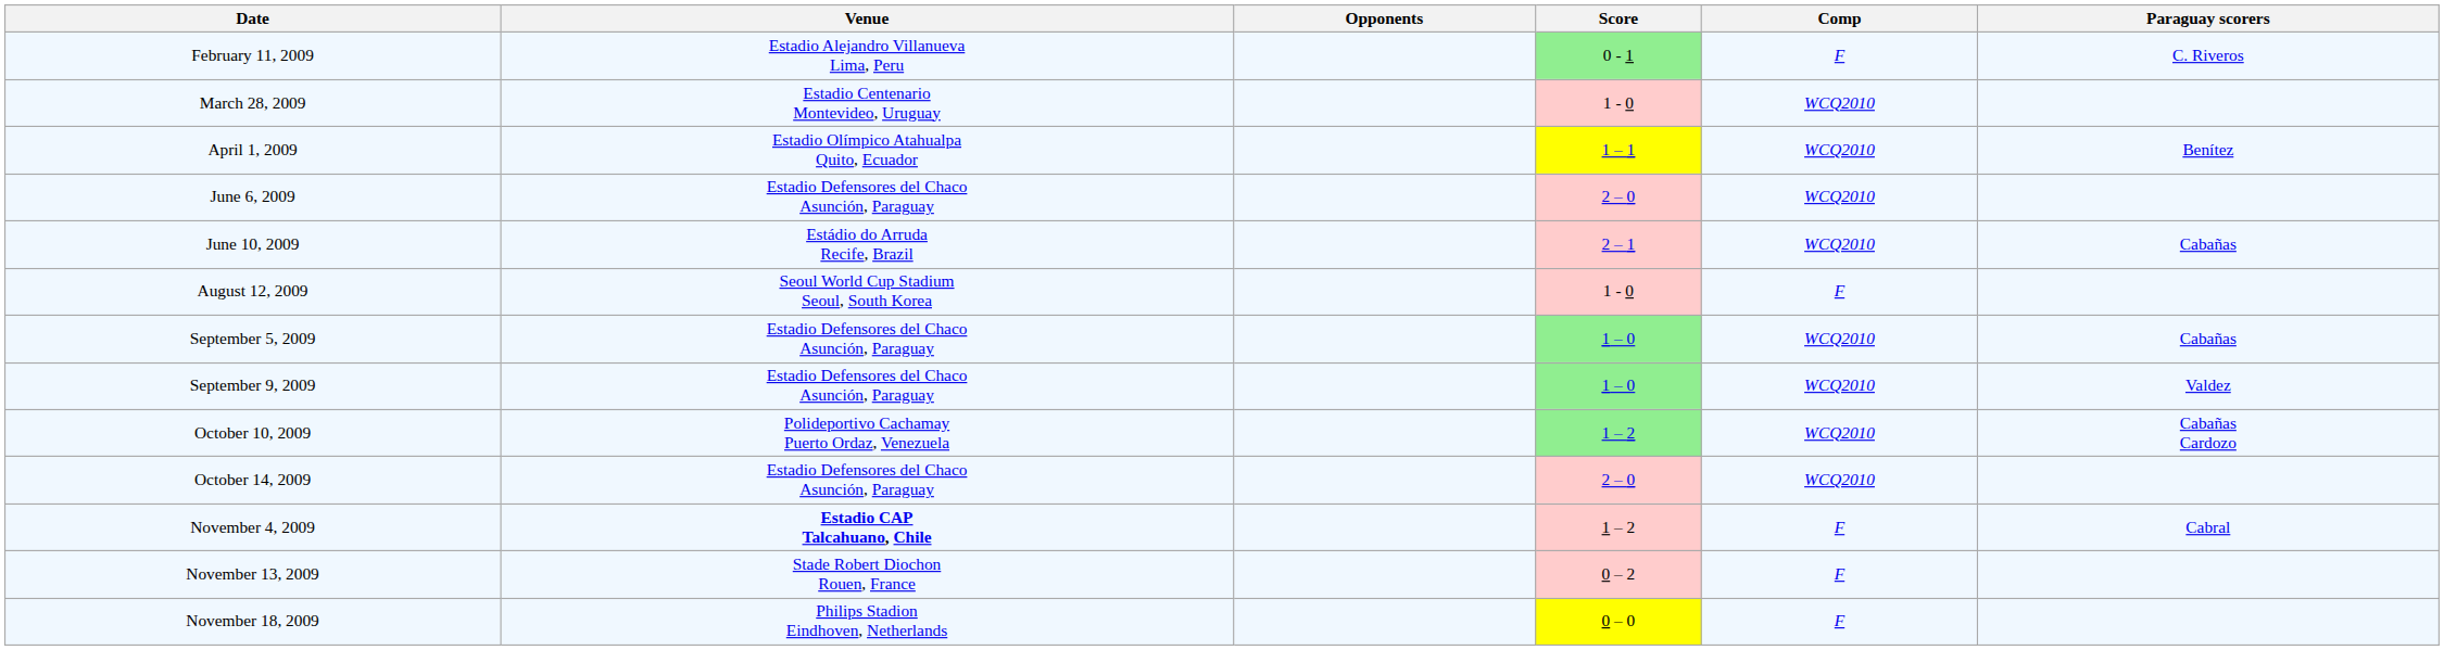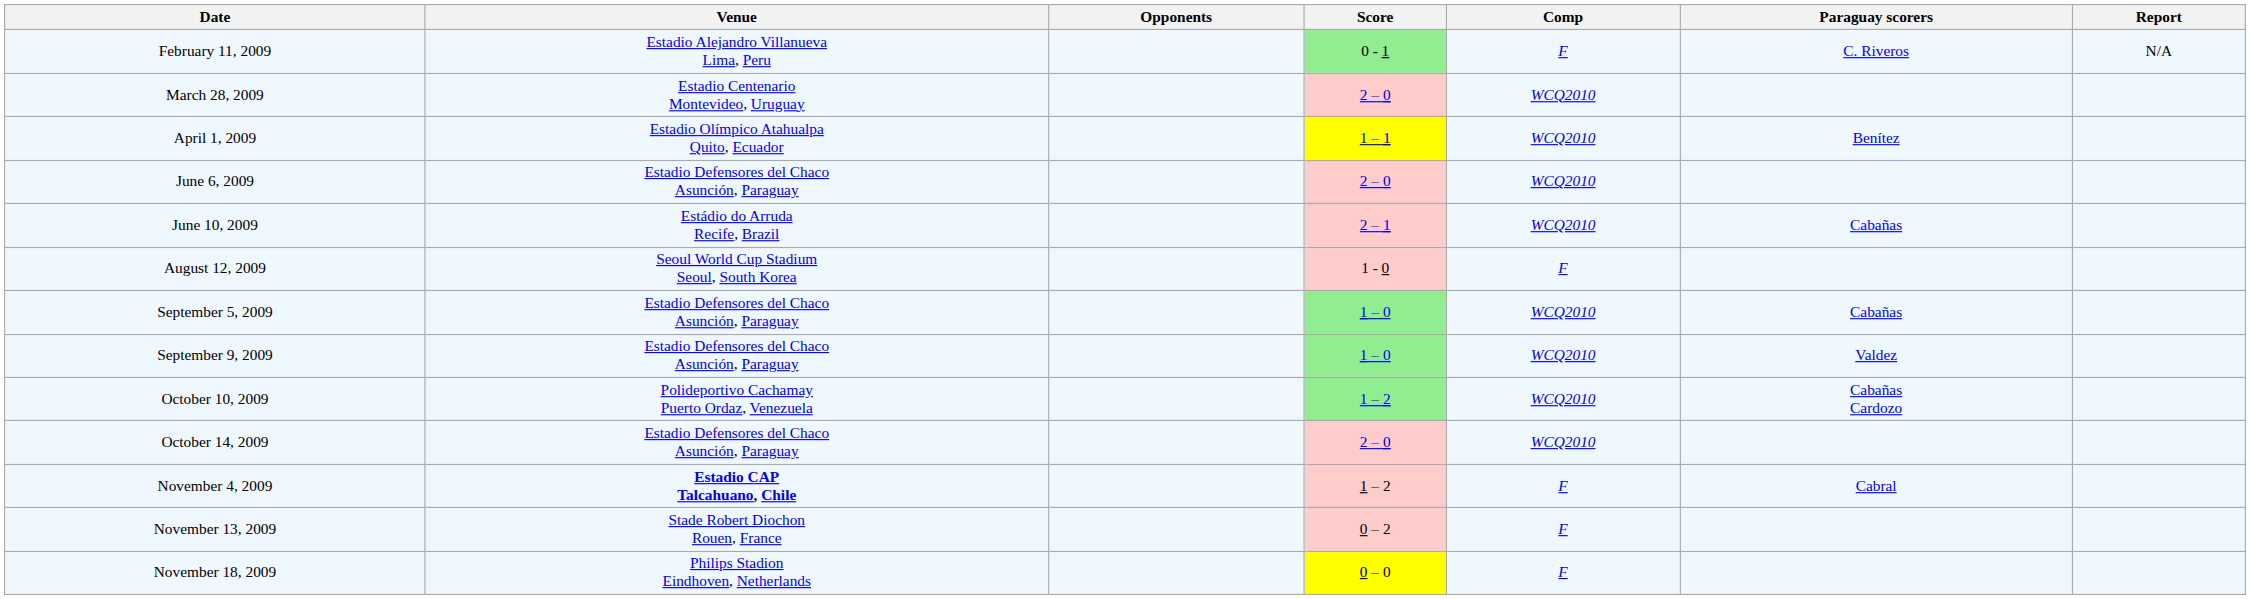 <table class="wikitable" style="font-size:85%; text-align:center;" width="100%">
 <tr>
 <th>Date</th>
 <th>Venue</th>
 <th>Opponents</th>
 <th>Score</th>
 <th>Comp</th>
 <th>Paraguay scorers</th>
+<th>Report</th>
 </tr>
 <tr bgcolor=#F0F8FF>
 <td>February 11, 2009</td>
 <td><a href='#'>Estadio Alejandro Villanueva</a> <br> <a href='#'>Lima</a>, <a href='#'>Peru</a></td>
 <td></td>
 <td bgcolor=#90EE90>0 - <u>1</u></td>
 <td><em><a href='#'>F</a></em></td>
 <td><a href='#'>C. Riveros</a> </td>
+<td>N/A</td>
 </tr>
 <tr bgcolor=#F0F8FF>
 <td>March 28, 2009</td>
 <td><a href='#'>Estadio Centenario</a> <br> <a href='#'>Montevideo</a>, <a href='#'>Uruguay</a></td>
 <td></td>
-<td bgcolor=#FFCCCC>1 - <u>0</u></td>
+<td bgcolor=#FFCCCC><a href='#'>2 – <u>0</u></a></td>
 <td><em><a href='#'>WCQ2010</a></em></td>
+<td></td>
 <td></td>
 </tr>
 <tr bgcolor=#F0F8FF>
 <td>April 1, 2009</td>
 <td><a href='#'>Estadio Olímpico Atahualpa</a> <br> <a href='#'>Quito</a>, <a href='#'>Ecuador</a></td>
 <td></td>
 <td bgcolor=#FFFF00><a href='#'>1 – <u>1</u></a></td>
 <td><em><a href='#'>WCQ2010</a></em></td>
 <td><a href='#'>Benítez</a> </td>
+<td></td>
 </tr>
 <tr bgcolor=#F0F8FF>
 <td>June 6, 2009</td>
 <td><a href='#'>Estadio Defensores del Chaco</a> <br> <a href='#'>Asunción</a>, <a href='#'>Paraguay</a></td>
 <td></td>
 <td bgcolor=#FFCCCC><a href='#'>2 – <u>0</u></a></td>
 <td><em><a href='#'>WCQ2010</a></em></td>
+<td></td>
 <td></td>
 </tr>
 <tr bgcolor=#F0F8FF>
 <td>June 10, 2009</td>
 <td><a href='#'>Estádio do Arruda</a> <br> <a href='#'>Recife</a>, <a href='#'>Brazil</a></td>
 <td></td>
 <td bgcolor=#FFCCCC><a href='#'>2 – <u>1</u></a></td>
 <td><em><a href='#'>WCQ2010</a></em></td>
 <td><a href='#'>Cabañas</a> </td>
+<td></td>
 </tr>
 <tr bgcolor=#F0F8FF>
 <td>August 12, 2009</td>
 <td><a href='#'>Seoul World Cup Stadium</a> <br> <a href='#'>Seoul</a>, <a href='#'>South Korea</a></td>
 <td></td>
 <td bgcolor=#FFCCCC>1 - <u>0</u></td>
 <td><em><a href='#'>F</a></em></td>
+<td></td>
 <td></td>
 </tr>
 <tr bgcolor=#F0F8FF>
 <td>September 5, 2009</td>
 <td><a href='#'>Estadio Defensores del Chaco</a> <br> <a href='#'>Asunción</a>, <a href='#'>Paraguay</a></td>
 <td></td>
 <td bgcolor=#90EE90><a href='#'><u>1</u> – 0</a></td>
 <td><em><a href='#'>WCQ2010</a></em></td>
 <td><a href='#'>Cabañas</a> </td>
+<td></td>
 </tr>
 <tr bgcolor=#F0F8FF>
 <td>September 9, 2009</td>
 <td><a href='#'>Estadio Defensores del Chaco</a> <br> <a href='#'>Asunción</a>, <a href='#'>Paraguay</a></td>
 <td></td>
 <td bgcolor=#90EE90><a href='#'><u>1</u> – 0</a></td>
 <td><em><a href='#'>WCQ2010</a></em></td>
 <td><a href='#'>Valdez</a> </td>
+<td></td>
 </tr>
 <tr bgcolor=#F0F8FF>
 <td>October 10, 2009</td>
 <td><a href='#'>Polideportivo Cachamay</a> <br> <a href='#'>Puerto Ordaz</a>, <a href='#'>Venezuela</a></td>
 <td></td>
 <td bgcolor=#90EE90><a href='#'>1 – <u>2</u></a></td>
 <td><em><a href='#'>WCQ2010</a></em></td>
 <td><a href='#'>Cabañas</a> <br><a href='#'>Cardozo</a> </td>
+<td></td>
 </tr>
 <tr bgcolor=#F0F8FF>
 <td>October 14, 2009</td>
 <td><a href='#'>Estadio Defensores del Chaco</a> <br> <a href='#'>Asunción</a>, <a href='#'>Paraguay</a></td>
 <td></td>
 <td bgcolor=#FFCCCC><a href='#'>2 – <u>0</u></a></td>
 <td><em><a href='#'>WCQ2010</a></em></td>
+<td></td>
 <td></td>
 </tr>
 <tr bgcolor=#F0F8FF>
 <td>November 4, 2009</td>
 <td><strong><a href='#'>Estadio CAP</a> <br> <a href='#'>Talcahuano</a>, <a href='#'>Chile</a></strong></td>
 <td></td>
 <td bgcolor=#FFCCCC><u>1</u> – 2</td>
 <td><em><a href='#'>F</a></em></td>
 <td><a href='#'>Cabral</a> </td>
+<td></td>
 </tr>
 <tr bgcolor=#F0F8FF>
 <td>November 13, 2009</td>
 <td><a href='#'>Stade Robert Diochon</a> <br> <a href='#'>Rouen</a>, <a href='#'>France</a></td>
 <td></td>
 <td bgcolor=#FFCCCC><u>0</u> – 2</td>
 <td><em><a href='#'>F</a></em></td>
+<td></td>
 <td></td>
 </tr>
 <tr bgcolor=#F0F8FF>
 <td>November 18, 2009</td>
 <td><a href='#'>Philips Stadion</a><br><a href='#'>Eindhoven</a>, <a href='#'>Netherlands</a></td>
 <td></td>
 <td bgcolor=#FFFF00><u>0</u> – 0</td>
 <td><em><a href='#'>F</a></em></td>
 <td></td>
+<td></td>
 </tr>
 </table>
